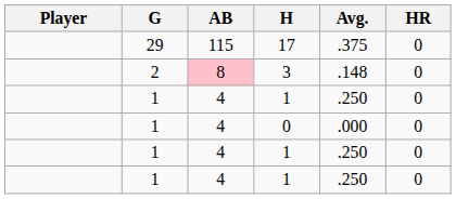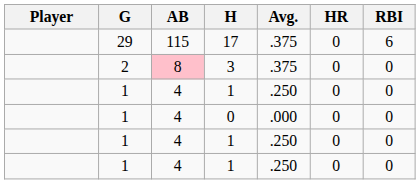 <table class="wikitable sortable">
 <tr>
 <th bgcolor="#DDDDFF" width="16%">Player</th>
 <th bgcolor="#DDDDFF" width="9%">G</th>
 <th bgcolor="#DDDDFF" width="9%">AB</th>
 <th bgcolor="#DDDDFF" width="9%">H</th>
 <th bgcolor="#DDDDFF" width="9%">Avg.</th>
 <th bgcolor="#DDDDFF" width="9%">HR</th>
+<th bgcolor="#DDDDFF" width="9%">RBI</th>
 </tr>
 <tr align="center">
 <td></td>
 <td>29</td>
 <td>115</td>
 <td>17</td>
 <td>.375</td>
 <td>0</td>
+<td>6</td>
 </tr>
 <tr align="center">
 <td></td>
 <td>2</td>
 <td style="background: pink;">8</td>
 <td>3</td>
-<td>.148</td>
+<td>.375</td>
+<td>0</td>
 <td>0</td>
 </tr>
 <tr align="center">
 <td></td>
 <td>1</td>
 <td>4</td>
 <td>1</td>
 <td>.250</td>
 <td>0</td>
+<td>0</td>
 </tr>
 <tr align="center">
 <td></td>
 <td>1</td>
 <td>4</td>
 <td>0</td>
 <td>.000</td>
+<td>0</td>
 <td>0</td>
 </tr>
 <tr align="center">
 <td></td>
 <td>1</td>
 <td>4</td>
 <td>1</td>
 <td>.250</td>
 <td>0</td>
+<td>0</td>
 </tr>
 <tr align="center">
 <td></td>
 <td>1</td>
 <td>4</td>
 <td>1</td>
 <td>.250</td>
 <td>0</td>
+<td>0</td>
 </tr>
 </table>
